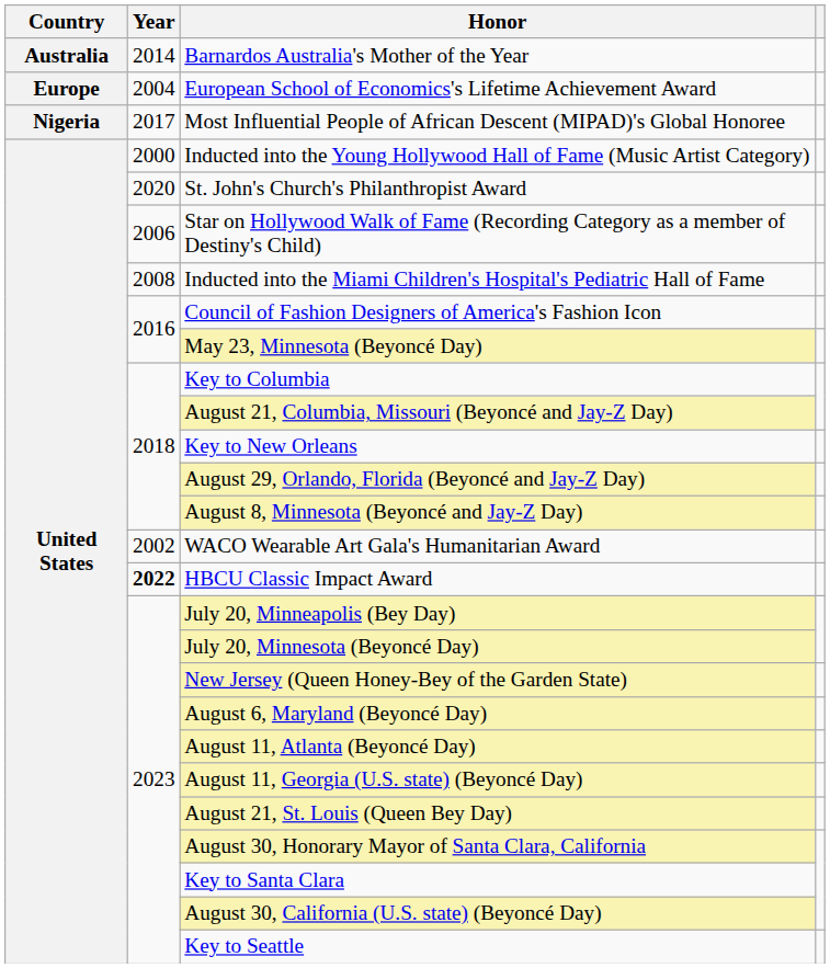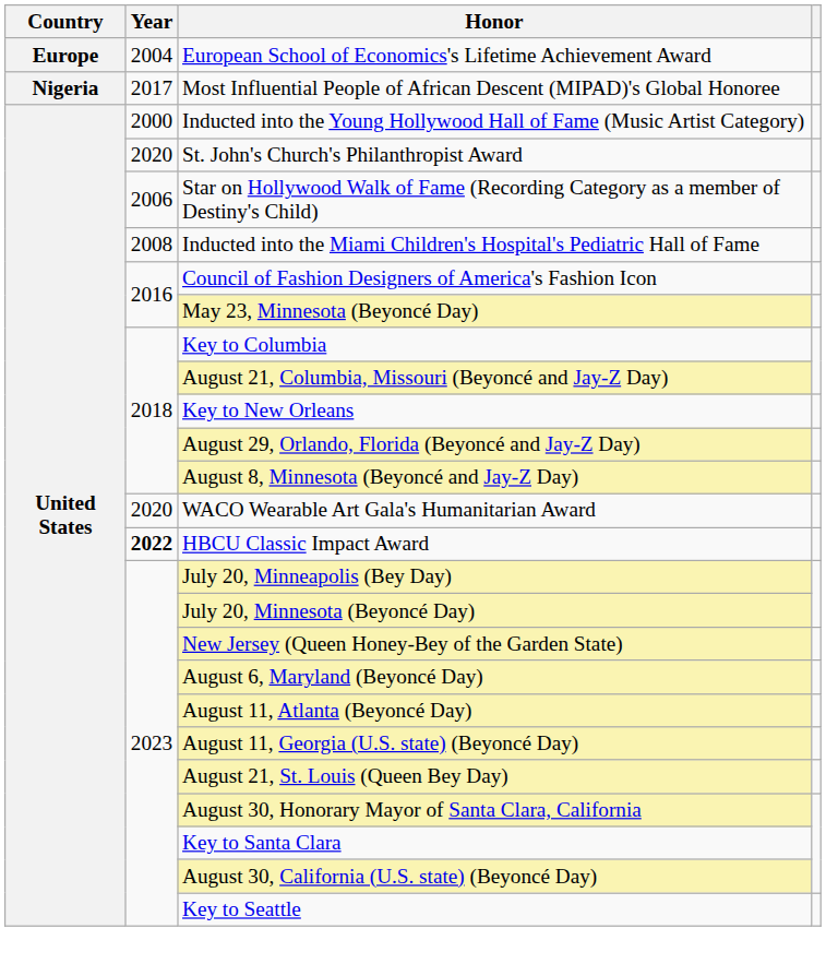 <table class="wikitable plainrowheaders sortable" style="margin-right: 0;">
 <tr>
 <th scope="col">Country</th>
 <th scope="col">Year</th>
 <th scope="col">Honor</th>
 <th scope="col" class="unsortable"></th>
-</tr>
-<tr>
-<th scope="row">Australia</th>
-<td style="text-align:center;">2014</td>
-<td><a href='#'>Barnardos Australia</a>'s Mother of the Year</td>
-<td style="text-align:center;"></td>
 </tr>
 <tr>
 <th scope="row">Europe</th>
 <td style="text-align:center;">2004</td>
 <td><a href='#'>European School of Economics</a>'s Lifetime Achievement Award</td>
 <td style="text-align:center;"></td>
 </tr>
 <tr>
 <th scope="row">Nigeria</th>
 <td style="text-align:center;">2017</td>
 <td>Most Influential People of African Descent (MIPAD)'s Global Honoree</td>
 <td style="text-align:center;"></td>
 </tr>
 <tr>
 <th scope="row" rowspan="24">United States</th>
 <td style="text-align:center;">2000</td>
 <td>Inducted into the <a href='#'>Young Hollywood Hall of Fame</a> (Music Artist Category)</td>
 <td style="text-align:center;"></td>
 </tr>
 <tr>
 <td style="text-align:center;">2020</td>
 <td>St. John's Church's Philanthropist Award</td>
 <td></td>
 </tr>
 <tr>
 <td style="text-align:center;">2006</td>
 <td>Star on <a href='#'>Hollywood Walk of Fame</a> (Recording Category as a member of Destiny's Child)</td>
 <td style="text-align:center;"></td>
 </tr>
 <tr>
 <td style="text-align:center;">2008</td>
 <td>Inducted into the <a href='#'>Miami Children's Hospital's Pediatric</a> Hall of Fame</td>
 <td style="text-align:center;"></td>
 </tr>
 <tr>
 <td rowspan="2" style="text-align:center;">2016</td>
 <td><a href='#'>Council of Fashion Designers of America</a>'s Fashion Icon</td>
 <td style="text-align:center;"></td>
 </tr>
 <tr>
 <td style="background-color:#faf4b2"> May 23, <a href='#'>Minnesota</a> (Beyoncé Day)</td>
 <td style="text-align:center;"></td>
 </tr>
 <tr>
 <td rowspan="5" style="text-align:center;">2018</td>
 <td><a href='#'>Key to Columbia</a></td>
 <td rowspan="2" style="text-align:center;"></td>
 </tr>
 <tr>
 <td style="background-color:#faf4b2"> August 21, <a href='#'>Columbia, Missouri</a> (Beyoncé and <a href='#'>Jay-Z</a> Day)</td>
 </tr>
 <tr>
 <td><a href='#'>Key to New Orleans</a></td>
 <td style="text-align:center;"></td>
 </tr>
 <tr>
 <td style="background-color:#faf4b2"> August 29, <a href='#'>Orlando, Florida</a> (Beyoncé and <a href='#'>Jay-Z</a> Day)</td>
 <td style="text-align:center;"></td>
 </tr>
 <tr>
 <td style="background-color:#faf4b2"> August 8, <a href='#'>Minnesota</a> (Beyoncé and <a href='#'>Jay-Z</a> Day)</td>
 <td style="text-align:center;"></td>
 </tr>
 <tr>
-<td rowspan="1" style="text-align:center;">2002</td>
+<td rowspan="1" style="text-align:center;">2020</td>
 <td>WACO Wearable Art Gala's Humanitarian Award</td>
 <td style="text-align:center;"></td>
 </tr>
 <tr>
 <td rowspan="1" style="text-align:center;"><strong>2022</strong></td>
 <td><a href='#'>HBCU Classic</a> Impact Award</td>
 <td style="text-align:center;"></td>
 </tr>
 <tr>
 <td rowspan="11" style="text-align:center;">2023</td>
 <td style="background-color:#faf4b2"> July 20, <a href='#'>Minneapolis</a> (Bey Day)</td>
 <td rowspan="2" style="text-align:center;"></td>
 </tr>
 <tr>
 <td style="background-color:#faf4b2"> July 20, <a href='#'>Minnesota</a> (Beyoncé Day)</td>
 </tr>
 <tr>
 <td style="background-color:#faf4b2"> <a href='#'>New Jersey</a> (Queen Honey-Bey of the Garden State)</td>
 <td rowspan="1" style="text-align:center;"></td>
 </tr>
 <tr>
 <td style="background-color:#faf4b2"> August 6, <a href='#'>Maryland</a> (Beyoncé Day)</td>
 <td rowspan="1" style="text-align:center;"></td>
 </tr>
 <tr>
 <td style="background-color:#faf4b2"> August 11, <a href='#'>Atlanta</a> (Beyoncé Day)</td>
 <td rowspan="1" style="text-align:center;"></td>
 </tr>
 <tr>
 <td style="background-color:#faf4b2"> August 11, <a href='#'>Georgia (U.S. state)</a> (Beyoncé Day)</td>
 <td rowspan="1" style="text-align:center;"></td>
 </tr>
 <tr>
 <td style="background-color:#faf4b2"> August 21, <a href='#'>St. Louis</a> (Queen Bey Day)</td>
 <td rowspan="1" style="text-align:center;"></td>
 </tr>
 <tr>
 <td style="background-color:#faf4b2"> August 30, Honorary Mayor of <a href='#'>Santa Clara, California</a></td>
 <td rowspan="3" style="text-align:center;"></td>
 </tr>
 <tr>
 <td><a href='#'>Key to Santa Clara</a></td>
 </tr>
 <tr>
 <td style="background-color:#faf4b2"> August 30, <a href='#'>California (U.S. state)</a> (Beyoncé Day)</td>
 </tr>
 <tr>
 <td><a href='#'>Key to Seattle</a></td>
 <td rowspan="1" style="text-align:center;"></td>
 </tr>
 </table>
